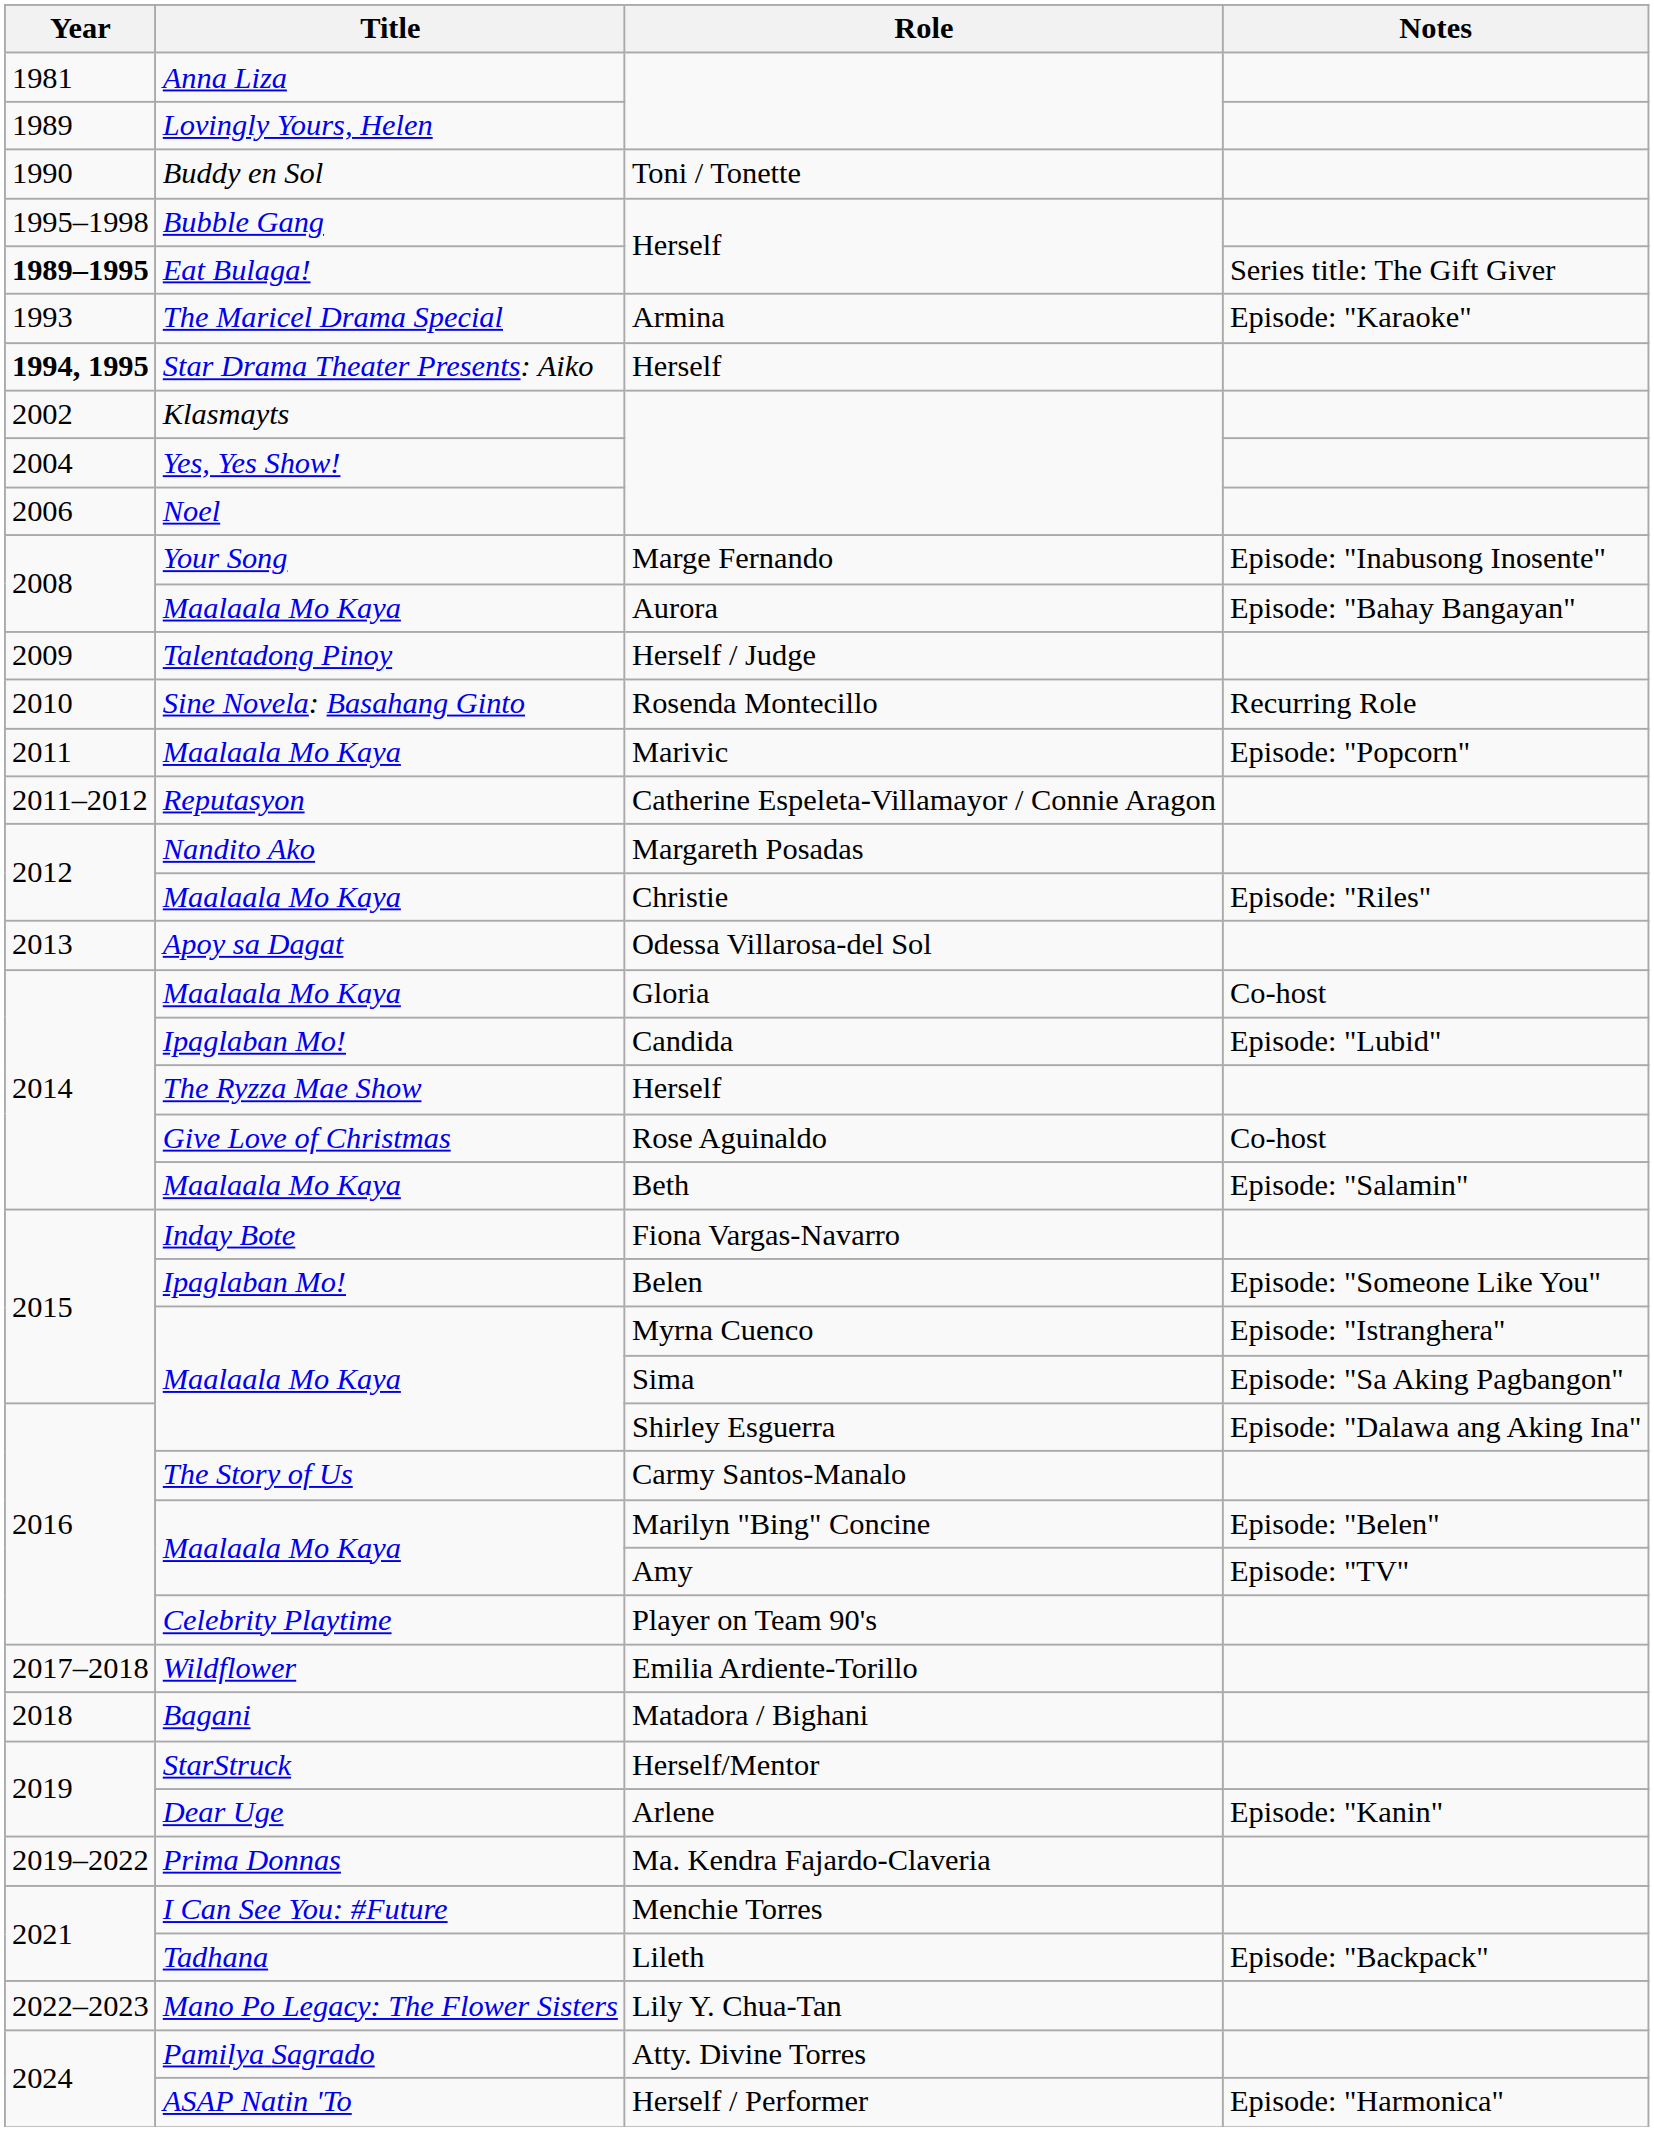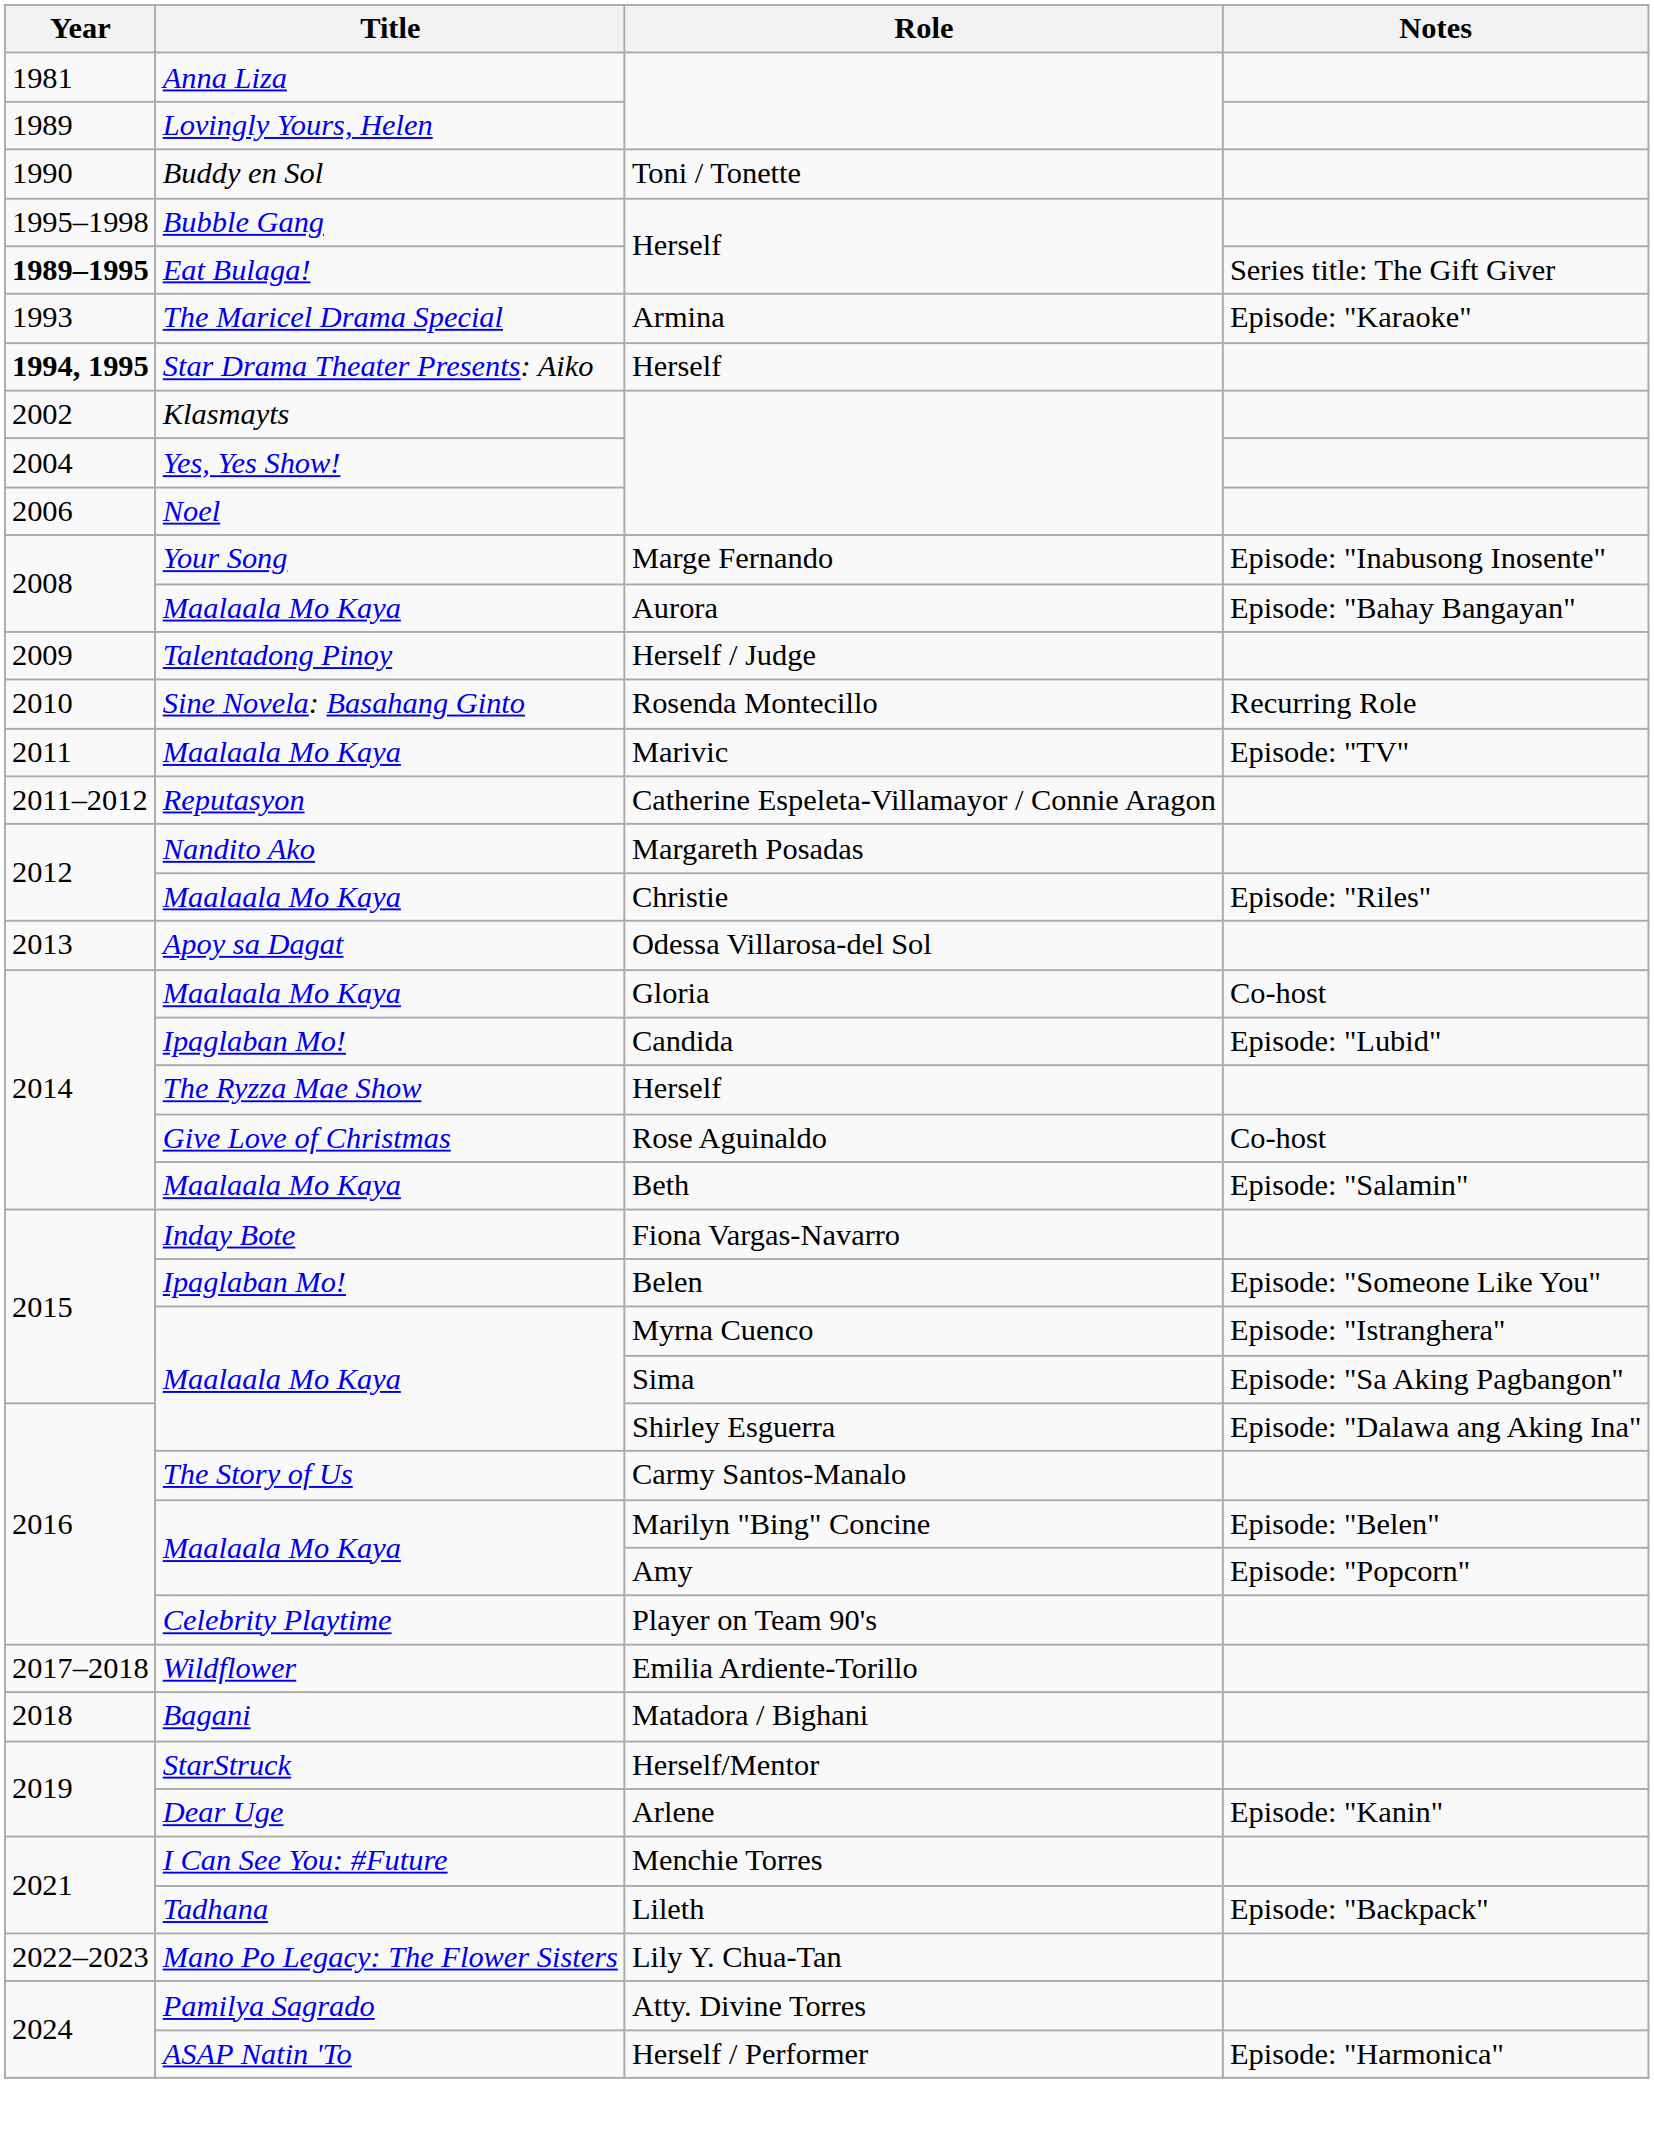 <table class="wikitable sortable" >
 <tr>
 <th>Year</th>
 <th>Title</th>
 <th>Role</th>
 <th>Notes</th>
 </tr>
 <tr>
 <td>1981</td>
 <td><em><a href='#'>Anna Liza</a></em></td>
 <td rowspan="2"></td>
 <td></td>
 </tr>
 <tr>
 <td>1989</td>
 <td><em><a href='#'>Lovingly Yours, Helen</a></em></td>
 <td></td>
 </tr>
 <tr>
 <td>1990</td>
 <td><em>Buddy en Sol</em></td>
 <td>Toni / Tonette</td>
 <td></td>
 </tr>
 <tr>
 <td>1995–1998</td>
 <td><em><a href='#'>Bubble Gang</a></em></td>
 <td rowspan="2">Herself</td>
 <td></td>
 </tr>
 <tr>
 <td><strong>1989–1995</strong></td>
 <td><em><a href='#'>Eat Bulaga!</a></em></td>
 <td>Series title: The Gift Giver</td>
 </tr>
 <tr>
 <td>1993</td>
 <td><em><a href='#'>The Maricel Drama Special</a></em></td>
 <td>Armina</td>
 <td>Episode: "Karaoke"</td>
 </tr>
 <tr>
 <td><strong>1994,  1995</strong></td>
 <td><em><a href='#'>Star Drama Theater Presents</a>: Aiko</em></td>
 <td>Herself</td>
 <td></td>
 </tr>
 <tr>
 <td>2002</td>
 <td><em>Klasmayts</em></td>
 <td rowspan="3"></td>
 <td></td>
 </tr>
 <tr>
 <td>2004</td>
 <td><em><a href='#'>Yes, Yes Show!</a></em></td>
 <td></td>
 </tr>
 <tr>
 <td>2006</td>
 <td><em><a href='#'>Noel</a></em></td>
 <td></td>
 </tr>
 <tr>
 <td rowspan="2">2008</td>
 <td><em><a href='#'>Your Song</a></em></td>
 <td>Marge Fernando</td>
 <td>Episode: "Inabusong Inosente"</td>
 </tr>
 <tr>
 <td><em><a href='#'>Maalaala Mo Kaya</a></em></td>
 <td>Aurora</td>
 <td>Episode: "Bahay Bangayan"</td>
 </tr>
 <tr>
 <td>2009</td>
 <td><em><a href='#'>Talentadong Pinoy</a></em></td>
 <td>Herself / Judge</td>
 <td></td>
 </tr>
 <tr>
 <td>2010</td>
 <td><em><a href='#'>Sine Novela</a>: <a href='#'>Basahang Ginto</a></em></td>
 <td>Rosenda Montecillo</td>
 <td>Recurring Role</td>
 </tr>
 <tr>
 <td>2011</td>
 <td><em><a href='#'>Maalaala Mo Kaya</a></em></td>
 <td>Marivic</td>
-<td>Episode: "Popcorn"</td>
+<td>Episode: "TV"</td>
 </tr>
 <tr>
 <td>2011–2012</td>
 <td><em><a href='#'>Reputasyon</a></em></td>
 <td>Catherine Espeleta-Villamayor / Connie Aragon</td>
 <td></td>
 </tr>
 <tr>
 <td rowspan="2">2012</td>
 <td><em><a href='#'>Nandito Ako</a></em></td>
 <td>Margareth Posadas</td>
 <td></td>
 </tr>
 <tr>
 <td><em><a href='#'>Maalaala Mo Kaya</a></em></td>
 <td>Christie</td>
 <td>Episode: "Riles"</td>
 </tr>
 <tr>
 <td>2013</td>
 <td><em><a href='#'>Apoy sa Dagat</a></em></td>
 <td>Odessa Villarosa-del Sol</td>
 <td></td>
 </tr>
 <tr>
 <td rowspan="5">2014</td>
 <td><em><a href='#'>Maalaala Mo Kaya</a></em></td>
 <td>Gloria</td>
 <td>Co-host</td>
 </tr>
 <tr>
 <td><em><a href='#'>Ipaglaban Mo!</a></em></td>
 <td>Candida</td>
 <td>Episode: "Lubid"</td>
 </tr>
 <tr>
 <td><em><a href='#'>The Ryzza Mae Show</a></em></td>
 <td>Herself</td>
 <td></td>
 </tr>
 <tr>
 <td><em><a href='#'>Give Love of Christmas</a></em></td>
 <td>Rose Aguinaldo</td>
 <td>Co-host</td>
 </tr>
 <tr>
 <td><em><a href='#'>Maalaala Mo Kaya</a></em></td>
 <td>Beth</td>
 <td>Episode: "Salamin"</td>
 </tr>
 <tr>
 <td rowspan="4">2015</td>
 <td><em><a href='#'>Inday Bote</a></em></td>
 <td>Fiona Vargas-Navarro</td>
 <td></td>
 </tr>
 <tr>
 <td><em><a href='#'>Ipaglaban Mo!</a></em></td>
 <td>Belen</td>
 <td>Episode: "Someone Like You"</td>
 </tr>
 <tr>
 <td rowspan="3"><em><a href='#'>Maalaala Mo Kaya</a></em></td>
 <td>Myrna Cuenco</td>
 <td>Episode: "Istranghera"</td>
 </tr>
 <tr>
 <td>Sima</td>
 <td>Episode: "Sa Aking Pagbangon"</td>
 </tr>
 <tr>
 <td rowspan="5">2016</td>
 <td>Shirley Esguerra</td>
 <td>Episode: "Dalawa ang Aking Ina"</td>
 </tr>
 <tr>
 <td><em><a href='#'>The Story of Us</a></em></td>
 <td>Carmy Santos-Manalo</td>
 <td></td>
 </tr>
 <tr>
 <td rowspan="2"><em><a href='#'>Maalaala Mo Kaya</a></em></td>
 <td>Marilyn "Bing" Concine</td>
 <td>Episode: "Belen"</td>
 </tr>
 <tr>
 <td>Amy</td>
-<td>Episode: "TV"</td>
+<td>Episode: "Popcorn"</td>
 </tr>
 <tr>
 <td><em><a href='#'>Celebrity Playtime</a></em></td>
 <td>Player on Team 90's</td>
 <td></td>
 </tr>
 <tr>
 <td>2017–2018</td>
 <td><em><a href='#'>Wildflower</a></em></td>
 <td>Emilia Ardiente-Torillo</td>
 <td></td>
 </tr>
 <tr>
 <td>2018</td>
 <td><em><a href='#'>Bagani</a></em></td>
 <td>Matadora / Bighani</td>
 <td></td>
 </tr>
 <tr>
 <td rowspan="2">2019</td>
 <td><em><a href='#'>StarStruck</a></em></td>
 <td>Herself/Mentor</td>
 <td></td>
 </tr>
 <tr>
 <td><em><a href='#'>Dear Uge</a></em></td>
 <td>Arlene</td>
 <td>Episode: "Kanin"</td>
 </tr>
 <tr>
-<td>2019–2022</td>
-<td><em><a href='#'>Prima Donnas</a></em></td>
-<td>Ma. Kendra Fajardo-Claveria</td>
-<td></td>
-</tr>
-<tr>
 <td rowspan="2">2021</td>
 <td><em><a href='#'>I Can See You: #Future</a></em></td>
 <td>Menchie Torres</td>
 <td></td>
 </tr>
 <tr>
 <td><em><a href='#'>Tadhana</a></em></td>
 <td>Lileth</td>
 <td>Episode: "Backpack"</td>
 </tr>
 <tr>
 <td>2022–2023</td>
 <td><em><a href='#'>Mano Po Legacy: The Flower Sisters</a></em></td>
 <td>Lily Y. Chua-Tan</td>
 <td></td>
 </tr>
 <tr>
 <td rowspan="2">2024</td>
 <td><a href='#'><em>Pamilya</em> <em>Sagrado</em></a></td>
 <td>Atty. Divine Torres</td>
 <td></td>
 </tr>
 <tr>
 <td><em><a href='#'>ASAP Natin 'To</a></em></td>
 <td>Herself / Performer</td>
 <td>Episode: "Harmonica"</td>
 </tr>
 </table>
